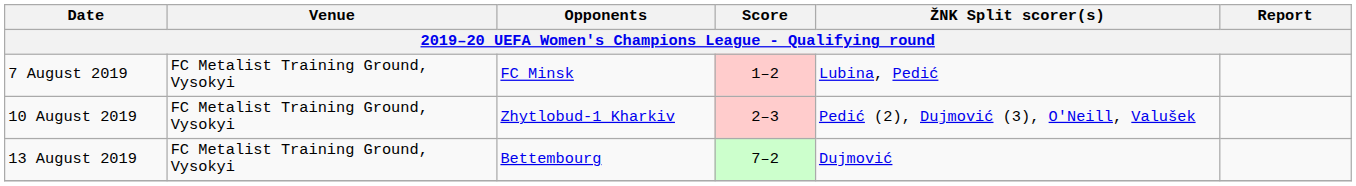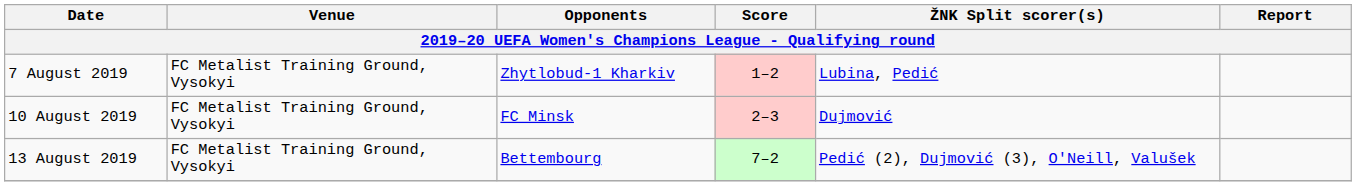 <table class="wikitable" style="font-size:95%;">
 <tr>
 <th width=125>Date</th>
 <th width=260>Venue</th>
 <th width=170>Opponents</th>
 <th width= 75>Score</th>
 <th width=320>ŽNK Split scorer(s)</th>
 <th width=100>Report</th>
 </tr>
 <tr>
 <th colspan=7><a href='#'>2019–20 UEFA Women's Champions League - Qualifying round</a></th>
 </tr>
 <tr>
 <td>7 August 2019</td>
 <td>FC Metalist Training Ground, Vysokyi</td>
-<td> <a href='#'>FC Minsk</a></td>
+<td> <a href='#'>Zhytlobud-1 Kharkiv</a></td>
 <td align=center bgcolor=#FFCCCC>1–2</td>
 <td><a href='#'>Lubina</a>, <a href='#'>Pedić</a></td>
 <td></td>
 </tr>
 <tr>
 <td>10 August 2019</td>
 <td>FC Metalist Training Ground, Vysokyi</td>
-<td> <a href='#'>Zhytlobud-1 Kharkiv</a></td>
+<td> <a href='#'>FC Minsk</a></td>
 <td align=center bgcolor=#FFCCCC>2–3</td>
-<td><a href='#'>Pedić</a> (2), <a href='#'>Dujmović</a> (3), <a href='#'>O'Neill</a>, <a href='#'>Valušek</a></td>
+<td><a href='#'>Dujmović</a></td>
 <td></td>
 </tr>
 <tr>
 <td>13 August 2019</td>
 <td>FC Metalist Training Ground, Vysokyi</td>
 <td> <a href='#'>Bettembourg</a></td>
 <td align=center bgcolor=#CCFFCC>7–2</td>
-<td><a href='#'>Dujmović</a></td>
+<td><a href='#'>Pedić</a> (2), <a href='#'>Dujmović</a> (3), <a href='#'>O'Neill</a>, <a href='#'>Valušek</a></td>
 <td></td>
 </tr>
 <tr>
 </tr>
 </table>
